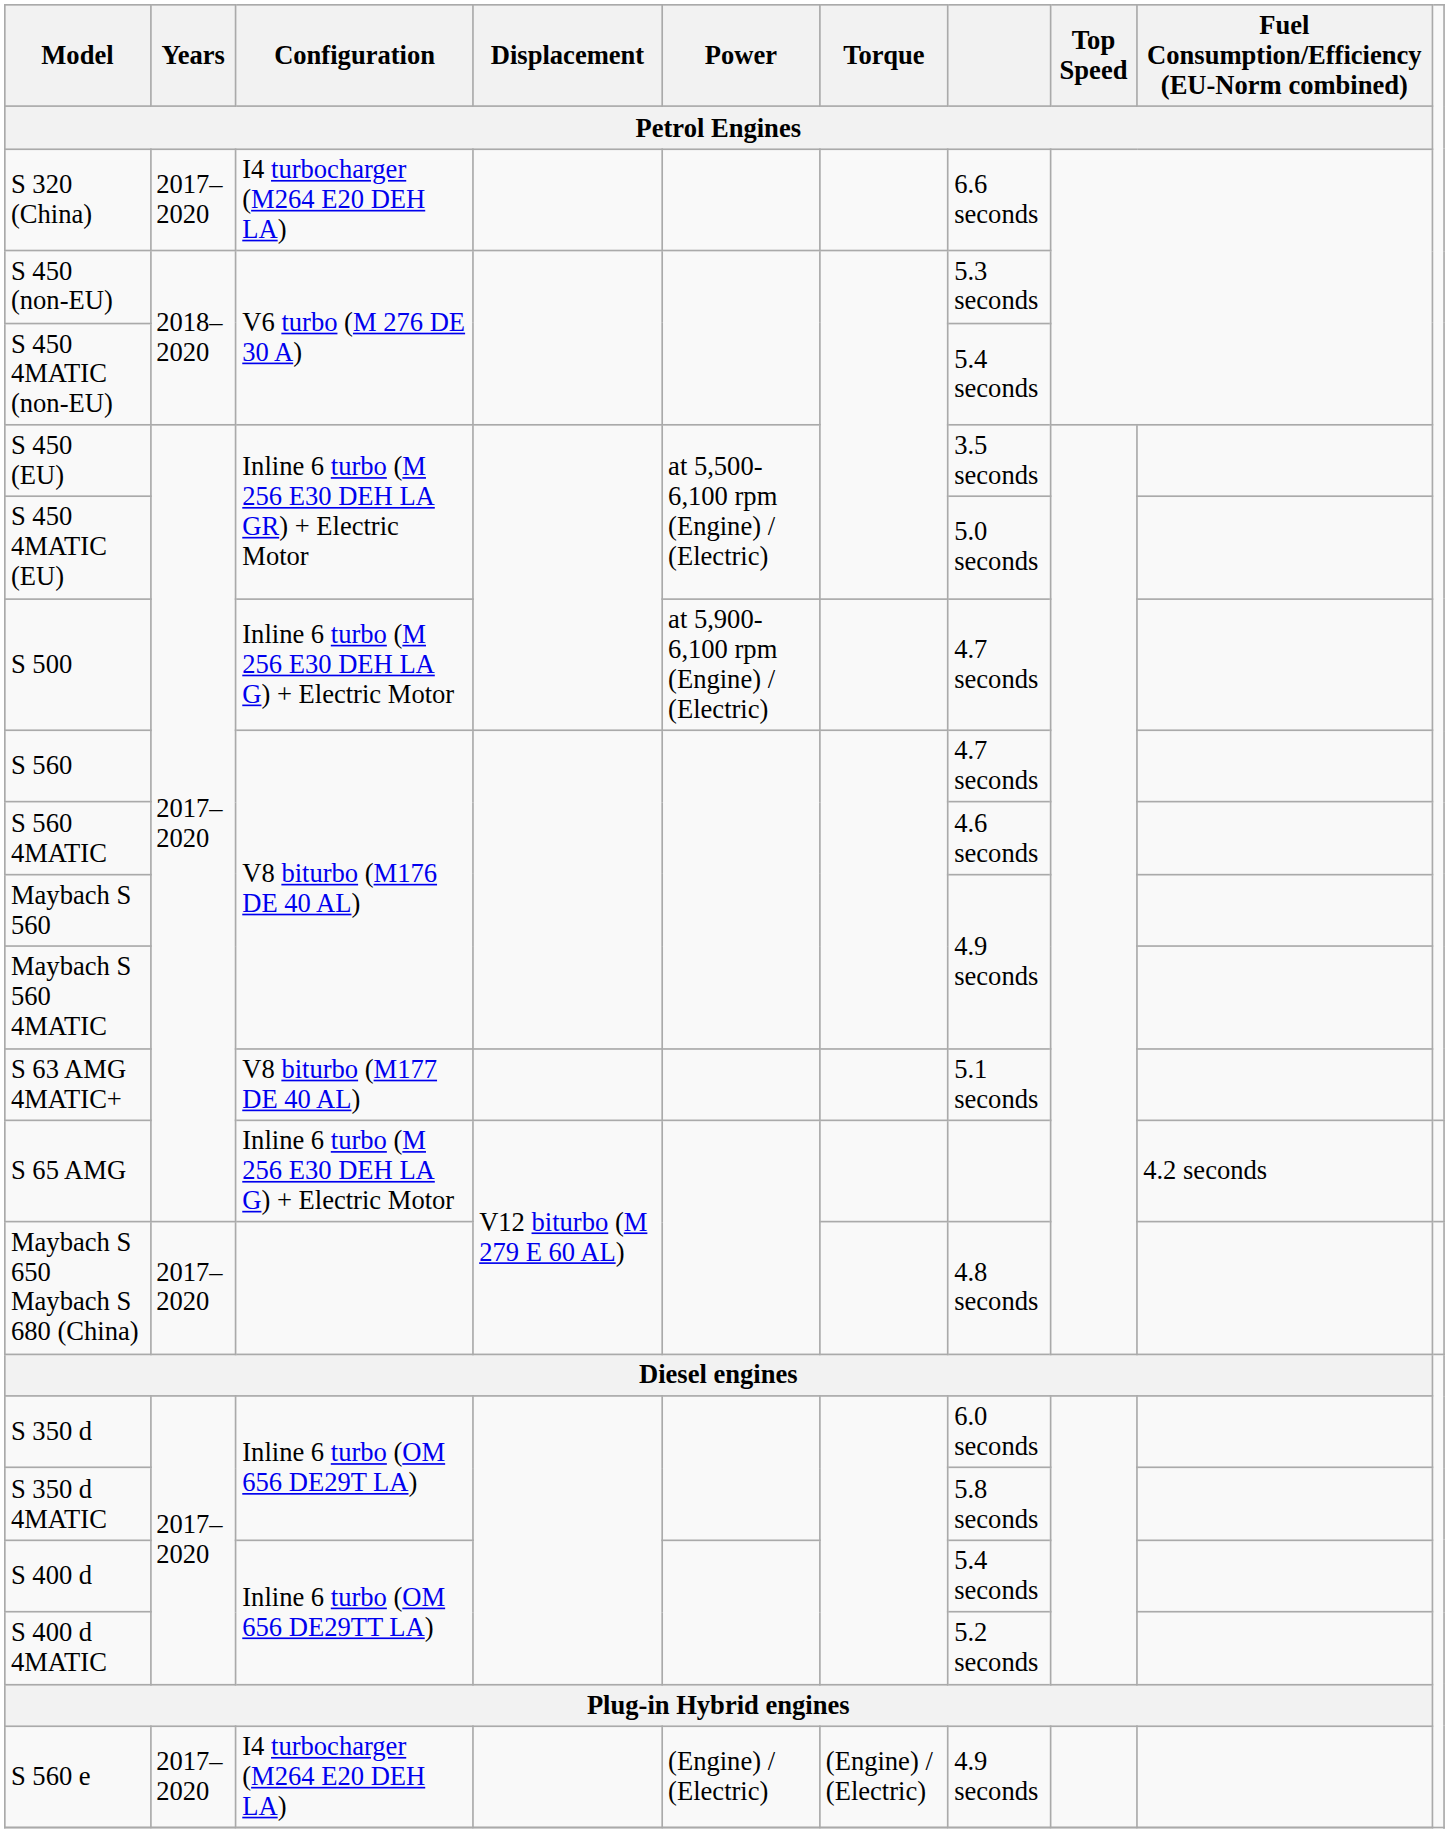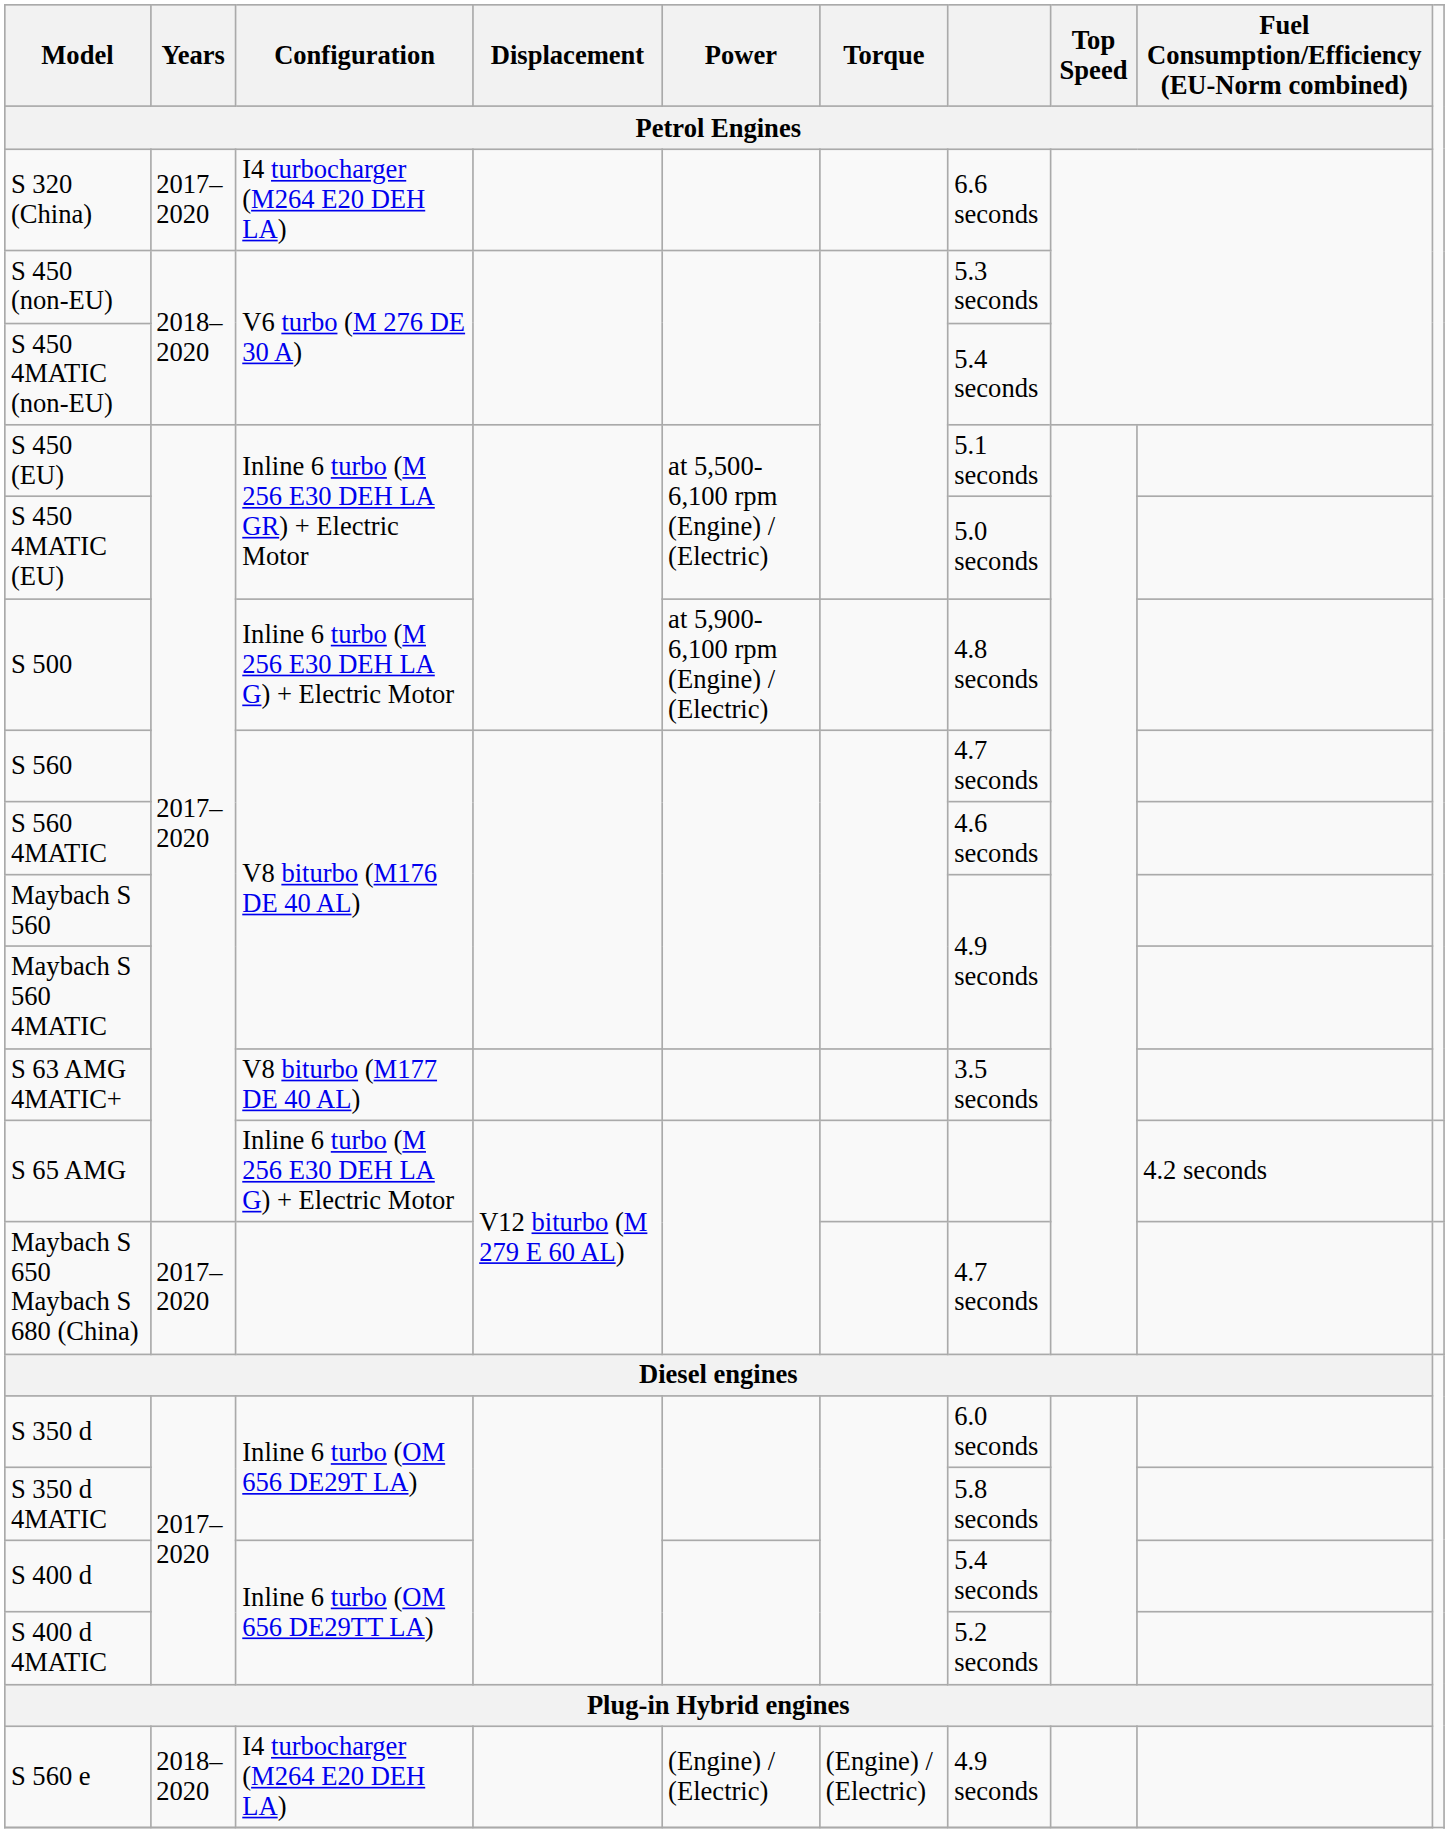 <table class="wikitable">
 <tr>
 <th>Model</th>
 <th>Years</th>
 <th>Configuration</th>
 <th>Displacement</th>
 <th>Power</th>
 <th>Torque</th>
 <th></th>
 <th>Top Speed</th>
 <th>Fuel Consumption/Efficiency<br>(EU-Norm combined)</th>
 </tr>
 <tr>
 <th colspan="9" style="text-align:center">Petrol Engines</th>
 </tr>
 <tr>
 <td>S 320 (China)</td>
 <td>2017–2020</td>
 <td>I4 <a href='#'>turbocharger</a> (<a href='#'>M264 E20 DEH LA</a>)</td>
 <td></td>
 <td></td>
 <td></td>
 <td>6.6 seconds</td>
 <td colspan="2" rowspan="3"></td>
 </tr>
 <tr>
 <td>S 450<br>(non-EU)</td>
 <td rowspan="2">2018–<br>2020</td>
 <td rowspan="2">V6 <a href='#'>turbo</a> (<a href='#'>M 276 DE 30 A</a>)</td>
 <td rowspan="2"></td>
 <td rowspan="2"></td>
 <td rowspan="4"></td>
 <td>5.3<br>seconds</td>
 </tr>
 <tr>
 <td>S 450<br>4MATIC<br>(non-EU)</td>
 <td>5.4<br>seconds</td>
 </tr>
 <tr>
 <td>S 450<br>(EU)</td>
 <td rowspan="9">2017–2020</td>
 <td rowspan="2">Inline 6 <a href='#'>turbo</a> (<a href='#'>M 256 E30 DEH LA GR</a>) + Electric Motor</td>
 <td rowspan="3"></td>
 <td rowspan="2"> at 5,500-6,100 rpm (Engine) /  (Electric)</td>
-<td>3.5 seconds</td>
+<td>5.1 seconds</td>
 <td rowspan="10"></td>
 <td></td>
 </tr>
 <tr>
 <td>S 450 4MATIC<br>(EU)</td>
 <td>5.0 seconds</td>
 <td></td>
 </tr>
 <tr>
 <td>S 500</td>
 <td>Inline 6 <a href='#'>turbo</a> (<a href='#'>M 256 E30 DEH LA G</a>) + Electric Motor</td>
 <td> at 5,900-6,100 rpm (Engine) /  (Electric)</td>
 <td></td>
-<td>4.7 seconds</td>
+<td>4.8 seconds</td>
 <td></td>
 </tr>
 <tr>
 <td>S 560</td>
 <td rowspan="4">V8 <a href='#'>biturbo</a> (<a href='#'>M176 DE 40 AL</a>)</td>
 <td rowspan="4"></td>
 <td rowspan="4"></td>
 <td rowspan="4"></td>
 <td>4.7 seconds</td>
 <td></td>
 </tr>
 <tr>
 <td>S 560 4MATIC</td>
 <td>4.6 seconds</td>
 <td></td>
 </tr>
 <tr>
 <td>Maybach S 560</td>
 <td rowspan="2">4.9 seconds</td>
 <td></td>
 </tr>
 <tr>
 <td>Maybach S 560 4MATIC</td>
 <td></td>
 </tr>
 <tr>
 <td>S 63 AMG 4MATIC+</td>
 <td>V8 <a href='#'>biturbo</a> (<a href='#'>M177 DE 40 AL</a>)</td>
 <td></td>
 <td></td>
 <td></td>
-<td>5.1 seconds</td>
+<td>3.5 seconds</td>
 <td></td>
 </tr>
 <tr>
 <td>S 65 AMG</td>
 <td>Inline 6 <a href='#'>turbo</a> (<a href='#'>M 256 E30 DEH LA G</a>) + Electric Motor</td>
 <td rowspan="2">V12 <a href='#'>biturbo</a> (<a href='#'>M 279 E 60 AL</a>)</td>
 <td rowspan="2"></td>
 <td></td>
 <td></td>
 <td>4.2 seconds</td>
 <td></td>
 </tr>
 <tr>
 <td>Maybach S 650<br>Maybach S 680 (China)</td>
 <td>2017–2020</td>
 <td></td>
 <td></td>
-<td>4.8 seconds</td>
+<td>4.7 seconds</td>
 <td></td>
 <td></td>
 </tr>
 <tr>
 <th colspan="9" style="text-align:center">Diesel engines</th>
 </tr>
 <tr>
 <td>S 350 d</td>
 <td rowspan="4">2017–2020</td>
 <td rowspan="2">Inline 6 <a href='#'>turbo</a> (<a href='#'>OM 656 DE29T LA</a>)</td>
 <td rowspan="4"></td>
 <td rowspan="2"></td>
 <td rowspan="4"></td>
 <td>6.0 seconds</td>
 <td rowspan="4"></td>
 <td></td>
 </tr>
 <tr>
 <td>S 350 d 4MATIC</td>
 <td>5.8 seconds</td>
 <td></td>
 </tr>
 <tr>
 <td>S 400 d</td>
 <td rowspan="2">Inline 6 <a href='#'>turbo</a> (<a href='#'>OM 656 DE29TT LA</a>)</td>
 <td rowspan="2"></td>
 <td>5.4 seconds</td>
 <td></td>
 </tr>
 <tr>
 <td>S 400 d 4MATIC</td>
 <td>5.2 seconds</td>
 <td></td>
 </tr>
 <tr>
 <th colspan="9" style="text-align:center">Plug-in Hybrid engines</th>
 </tr>
 <tr>
 <td>S 560 e</td>
-<td>2017–2020</td>
+<td>2018–2020</td>
 <td>I4 <a href='#'>turbocharger</a> (<a href='#'>M264 E20 DEH LA</a>)</td>
 <td></td>
 <td> (Engine) /  (Electric)</td>
 <td> (Engine) /  (Electric)</td>
 <td>4.9 seconds</td>
 <td></td>
 <td></td>
 </tr>
 <tr>
 </tr>
 </table>
